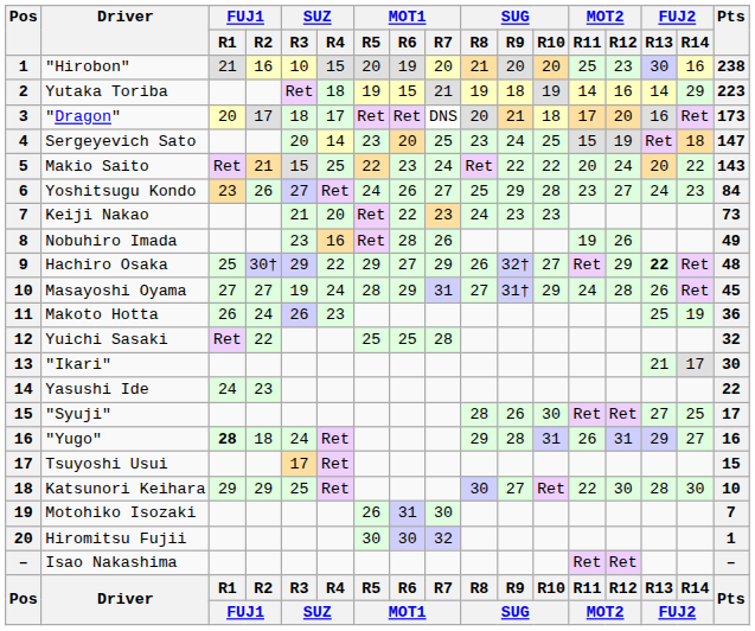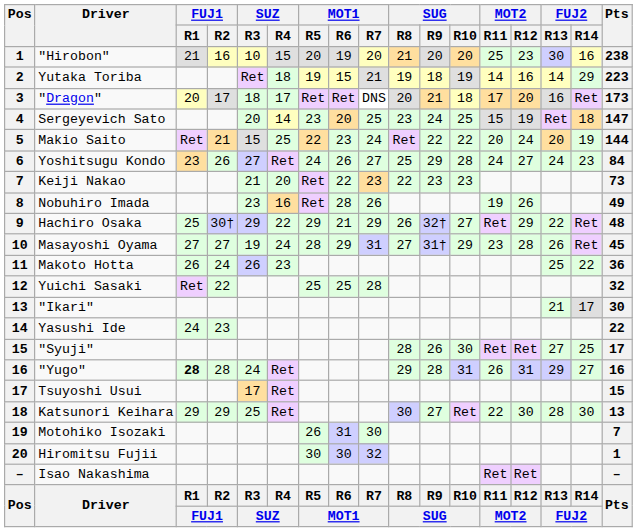 <table class="wikitable" style="font-size:85%; text-align:center">
 <tr style="background:#f9f9f9" valign=top>
 <th rowspan=2>Pos</th>
 <th rowspan=2>Driver</th>
 <th colspan=2><a href='#'>FUJ1</a></th>
 <th colspan=2><a href='#'>SUZ</a></th>
 <th colspan=3><a href='#'>MOT1</a></th>
 <th colspan=3><a href='#'>SUG</a></th>
 <th colspan=2><a href='#'>MOT2</a></th>
 <th colspan=2><a href='#'>FUJ2</a></th>
 <th rowspan=2>Pts</th>
 </tr>
 <tr>
 <th>R1</th>
 <th>R2</th>
 <th>R3</th>
 <th>R4</th>
 <th>R5</th>
 <th>R6</th>
 <th>R7</th>
 <th>R8</th>
 <th>R9</th>
 <th>R10</th>
 <th>R11</th>
 <th>R12</th>
 <th>R13</th>
 <th>R14</th>
 </tr>
 <tr>
 <th>1</th>
 <td style="text-align:left"> "Hirobon"</td>
 <td style="background:#dfdfdf">21</td>
 <td style="background:#ffffbf">16</td>
 <td style="background:#ffffbf">10</td>
 <td style="background:#dfdfdf">15</td>
 <td style="background:#dfdfdf">20</td>
 <td style="background:#dfdfdf">19</td>
 <td style="background:#ffffbf">20</td>
 <td style="background:#ffdf9f">21</td>
 <td style="background:#dfdfdf">20</td>
 <td style="background:#ffdf9f">20</td>
 <td style="background:#dfffdf">25</td>
 <td style="background:#dfffdf">23</td>
 <td style="background:#cfcfff">30</td>
 <td style="background:#ffffbf">16</td>
 <th>238</th>
 </tr>
 <tr>
 <th>2</th>
 <td style="text-align:left"> Yutaka Toriba</td>
 <td></td>
 <td></td>
 <td style="background:#efcfff">Ret</td>
 <td style="background:#dfffdf">18</td>
 <td style="background:#ffffbf">19</td>
 <td style="background:#ffffbf">15</td>
 <td style="background:#dfdfdf">21</td>
 <td style="background:#ffffbf">19</td>
 <td style="background:#ffffbf">18</td>
 <td style="background:#dfdfdf">19</td>
 <td style="background:#ffffbf">14</td>
 <td style="background:#ffffbf">16</td>
 <td style="background:#ffffbf">14</td>
 <td style="background:#dfffdf">29</td>
 <th>223</th>
 </tr>
 <tr>
 <th>3</th>
 <td style="text-align:left"> "<a href='#'>Dragon</a>"</td>
 <td style="background:#ffffbf">20</td>
 <td style="background:#dfdfdf">17</td>
 <td style="background:#dfffdf">18</td>
 <td style="background:#dfffdf">17</td>
 <td style="background:#efcfff">Ret</td>
 <td style="background:#efcfff">Ret</td>
 <td style="background:#ffffff">DNS</td>
 <td style="background:#dfdfdf">20</td>
 <td style="background:#ffdf9f">21</td>
 <td style="background:#ffffbf">18</td>
 <td style="background:#ffdf9f">17</td>
 <td style="background:#ffdf9f">20</td>
 <td style="background:#dfdfdf">16</td>
 <td style="background:#efcfff">Ret</td>
 <th>173</th>
 </tr>
 <tr>
 <th>4</th>
 <td style="text-align:left"> Sergeyevich Sato</td>
 <td></td>
 <td></td>
 <td style="background:#dfffdf">20</td>
 <td style="background:#ffffbf">14</td>
 <td style="background:#dfffdf">23</td>
 <td style="background:#ffdf9f">20</td>
 <td style="background:#dfffdf">25</td>
 <td style="background:#dfffdf">23</td>
 <td style="background:#dfffdf">24</td>
 <td style="background:#dfffdf">25</td>
 <td style="background:#dfdfdf">15</td>
 <td style="background:#dfdfdf">19</td>
 <td style="background:#efcfff">Ret</td>
 <td style="background:#ffdf9f">18</td>
 <th>147</th>
 </tr>
 <tr>
 <th>5</th>
 <td style="text-align:left"> Makio Saito</td>
 <td style="background:#efcfff">Ret</td>
 <td style="background:#ffdf9f">21</td>
 <td style="background:#dfdfdf">15</td>
 <td style="background:#dfffdf">25</td>
 <td style="background:#ffdf9f">22</td>
 <td style="background:#dfffdf">23</td>
 <td style="background:#dfffdf">24</td>
 <td style="background:#efcfff">Ret</td>
 <td style="background:#dfffdf">22</td>
 <td style="background:#dfffdf">22</td>
 <td style="background:#dfffdf">20</td>
 <td style="background:#dfffdf">24</td>
 <td style="background:#ffdf9f">20</td>
-<td style="background:#dfffdf">22</td>
-<th>143</th>
+<td style="background:#dfffdf">19</td>
+<th>144</th>
 </tr>
 <tr>
 <th>6</th>
 <td style="text-align:left"> Yoshitsugu Kondo</td>
 <td style="background:#ffdf9f">23</td>
 <td style="background:#dfffdf">26</td>
 <td style="background:#cfcfff">27</td>
 <td style="background:#efcfff">Ret</td>
 <td style="background:#dfffdf">24</td>
 <td style="background:#dfffdf">26</td>
 <td style="background:#dfffdf">27</td>
 <td style="background:#dfffdf">25</td>
 <td style="background:#dfffdf">29</td>
 <td style="background:#dfffdf">28</td>
-<td style="background:#dfffdf">23</td>
+<td style="background:#dfffdf">24</td>
 <td style="background:#dfffdf">27</td>
 <td style="background:#dfffdf">24</td>
 <td style="background:#dfffdf">23</td>
 <th>84</th>
 </tr>
 <tr>
 <th>7</th>
 <td style="text-align:left"> Keiji Nakao</td>
 <td></td>
 <td></td>
 <td style="background:#dfffdf">21</td>
 <td style="background:#dfffdf">20</td>
 <td style="background:#efcfff">Ret</td>
 <td style="background:#dfffdf">22</td>
 <td style="background:#ffdf9f">23</td>
-<td style="background:#dfffdf">24</td>
+<td style="background:#dfffdf">22</td>
 <td style="background:#dfffdf">23</td>
 <td style="background:#dfffdf">23</td>
 <td></td>
 <td></td>
 <td></td>
 <td></td>
 <th>73</th>
 </tr>
 <tr>
 <th>8</th>
 <td style="text-align:left"> Nobuhiro Imada</td>
 <td></td>
 <td></td>
 <td style="background:#dfffdf">23</td>
 <td style="background:#ffdf9f">16</td>
 <td style="background:#efcfff">Ret</td>
 <td style="background:#dfffdf">28</td>
 <td style="background:#dfffdf">26</td>
 <td></td>
 <td></td>
 <td></td>
 <td style="background:#dfffdf">19</td>
 <td style="background:#dfffdf">26</td>
 <td></td>
 <td></td>
 <th>49</th>
 </tr>
 <tr>
 <th>9</th>
 <td style="text-align:left"> Hachiro Osaka</td>
 <td style="background:#dfffdf">25</td>
 <td style="background:#cfcfff">30†</td>
 <td style="background:#cfcfff">29</td>
 <td style="background:#dfffdf">22</td>
 <td style="background:#dfffdf">29</td>
-<td style="background:#dfffdf">27</td>
+<td style="background:#dfffdf">21</td>
 <td style="background:#dfffdf">29</td>
 <td style="background:#dfffdf">26</td>
 <td style="background:#cfcfff">32†</td>
 <td style="background:#dfffdf">27</td>
 <td style="background:#efcfff">Ret</td>
 <td style="background:#dfffdf">29</td>
-<td style="background:#dfffdf"><strong>22</strong></td>
+<td style="background:#dfffdf">22</td>
 <td style="background:#efcfff">Ret</td>
 <th>48</th>
 </tr>
 <tr>
 <th>10</th>
 <td style="text-align:left"> Masayoshi Oyama</td>
 <td style="background:#dfffdf">27</td>
 <td style="background:#dfffdf">27</td>
 <td style="background:#dfffdf">19</td>
 <td style="background:#dfffdf">24</td>
 <td style="background:#dfffdf">28</td>
 <td style="background:#dfffdf">29</td>
 <td style="background:#cfcfff">31</td>
 <td style="background:#dfffdf">27</td>
 <td style="background:#cfcfff">31†</td>
 <td style="background:#dfffdf">29</td>
-<td style="background:#dfffdf">24</td>
+<td style="background:#dfffdf">23</td>
 <td style="background:#dfffdf">28</td>
 <td style="background:#dfffdf">26</td>
 <td style="background:#efcfff">Ret</td>
 <th>45</th>
 </tr>
 <tr>
 <th>11</th>
 <td style="text-align:left"> Makoto Hotta</td>
 <td style="background:#dfffdf">26</td>
 <td style="background:#dfffdf">24</td>
 <td style="background:#cfcfff">26</td>
 <td style="background:#dfffdf">23</td>
 <td></td>
 <td></td>
 <td></td>
 <td></td>
 <td></td>
 <td></td>
 <td></td>
 <td></td>
 <td style="background:#dfffdf">25</td>
-<td style="background:#dfffdf">19</td>
+<td style="background:#dfffdf">22</td>
 <th>36</th>
 </tr>
 <tr>
 <th>12</th>
 <td style="text-align:left"> Yuichi Sasaki</td>
 <td style="background:#efcfff">Ret</td>
 <td style="background:#dfffdf">22</td>
 <td></td>
 <td></td>
 <td style="background:#dfffdf">25</td>
 <td style="background:#dfffdf">25</td>
 <td style="background:#dfffdf">28</td>
 <td></td>
 <td></td>
 <td></td>
 <td></td>
 <td></td>
 <td></td>
 <td></td>
 <th>32</th>
 </tr>
 <tr>
 <th>13</th>
 <td style="text-align:left"> "Ikari"</td>
 <td></td>
 <td></td>
 <td></td>
 <td></td>
 <td></td>
 <td></td>
 <td></td>
 <td></td>
 <td></td>
 <td></td>
 <td></td>
 <td></td>
 <td style="background:#dfffdf">21</td>
 <td style="background:#dfdfdf">17</td>
 <th>30</th>
 </tr>
 <tr>
 <th>14</th>
 <td style="text-align:left"> Yasushi Ide</td>
 <td style="background:#dfffdf">24</td>
 <td style="background:#dfffdf">23</td>
 <td></td>
 <td></td>
 <td></td>
 <td></td>
 <td></td>
 <td></td>
 <td></td>
 <td></td>
 <td></td>
 <td></td>
 <td></td>
 <td></td>
 <th>22</th>
 </tr>
 <tr>
 <th>15</th>
 <td style="text-align:left"> "Syuji"</td>
 <td></td>
 <td></td>
 <td></td>
 <td></td>
 <td></td>
 <td></td>
 <td></td>
 <td style="background:#dfffdf">28</td>
 <td style="background:#dfffdf">26</td>
 <td style="background:#dfffdf">30</td>
 <td style="background:#efcfff">Ret</td>
 <td style="background:#efcfff">Ret</td>
 <td style="background:#dfffdf">27</td>
 <td style="background:#dfffdf">25</td>
 <th>17</th>
 </tr>
 <tr>
 <th>16</th>
 <td style="text-align:left"> "Yugo"</td>
 <td style="background:#dfffdf"><strong>28</strong></td>
-<td style="background:#dfffdf">18</td>
+<td style="background:#dfffdf">28</td>
 <td style="background:#dfffdf">24</td>
 <td style="background:#efcfff">Ret</td>
 <td></td>
 <td></td>
 <td></td>
 <td style="background:#dfffdf">29</td>
 <td style="background:#dfffdf">28</td>
 <td style="background:#cfcfff">31</td>
 <td style="background:#dfffdf">26</td>
 <td style="background:#cfcfff">31</td>
 <td style="background:#cfcfff">29</td>
 <td style="background:#dfffdf">27</td>
 <th>16</th>
 </tr>
 <tr>
 <th>17</th>
 <td style="text-align:left"> Tsuyoshi Usui</td>
 <td></td>
 <td></td>
 <td style="background:#ffdf9f">17</td>
 <td style="background:#efcfff">Ret</td>
 <td></td>
 <td></td>
 <td></td>
 <td></td>
 <td></td>
 <td></td>
 <td></td>
 <td></td>
 <td></td>
 <td></td>
 <th>15</th>
 </tr>
 <tr>
 <th>18</th>
 <td style="text-align:left"> Katsunori Keihara</td>
 <td style="background:#dfffdf">29</td>
 <td style="background:#dfffdf">29</td>
 <td style="background:#dfffdf">25</td>
 <td style="background:#efcfff">Ret</td>
 <td></td>
 <td></td>
 <td></td>
 <td style="background:#cfcfff">30</td>
 <td style="background:#dfffdf">27</td>
 <td style="background:#efcfff">Ret</td>
 <td style="background:#dfffdf">22</td>
 <td style="background:#dfffdf">30</td>
 <td style="background:#dfffdf">28</td>
 <td style="background:#dfffdf">30</td>
-<th>10</th>
+<th>13</th>
 </tr>
 <tr>
 <th>19</th>
 <td style="text-align:left"> Motohiko Isozaki</td>
 <td></td>
 <td></td>
 <td></td>
 <td></td>
 <td style="background:#dfffdf">26</td>
 <td style="background:#cfcfff">31</td>
 <td style="background:#dfffdf">30</td>
 <td></td>
 <td></td>
 <td></td>
 <td></td>
 <td></td>
 <td></td>
 <td></td>
 <th>7</th>
 </tr>
 <tr>
 <th>20</th>
 <td style="text-align:left"> Hiromitsu Fujii</td>
 <td></td>
 <td></td>
 <td></td>
 <td></td>
 <td style="background:#dfffdf">30</td>
 <td style="background:#cfcfff">30</td>
 <td style="background:#cfcfff">32</td>
 <td></td>
 <td></td>
 <td></td>
 <td></td>
 <td></td>
 <td></td>
 <td></td>
 <th>1</th>
 </tr>
 <tr>
 <th>–</th>
 <td style="text-align:left"> Isao Nakashima</td>
 <td></td>
 <td></td>
 <td></td>
 <td></td>
 <td></td>
 <td></td>
 <td></td>
 <td></td>
 <td></td>
 <td></td>
 <td style="background:#efcfff">Ret</td>
 <td style="background:#efcfff">Ret</td>
 <td></td>
 <td></td>
 <th>–</th>
 </tr>
 <tr>
 <th rowspan=2>Pos</th>
 <th rowspan=2>Driver</th>
 <th>R1</th>
 <th>R2</th>
 <th>R3</th>
 <th>R4</th>
 <th>R5</th>
 <th>R6</th>
 <th>R7</th>
 <th>R8</th>
 <th>R9</th>
 <th>R10</th>
 <th>R11</th>
 <th>R12</th>
 <th>R13</th>
 <th>R14</th>
 <th rowspan=2>Pts</th>
 </tr>
 <tr>
 <th colspan=2><a href='#'>FUJ1</a></th>
 <th colspan=2><a href='#'>SUZ</a></th>
 <th colspan=3><a href='#'>MOT1</a></th>
 <th colspan=3><a href='#'>SUG</a></th>
 <th colspan=2><a href='#'>MOT2</a></th>
 <th colspan=2><a href='#'>FUJ2</a></th>
 </tr>
 </table>
